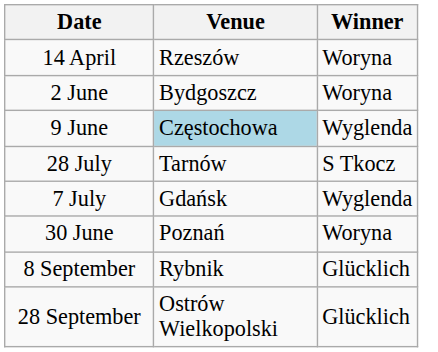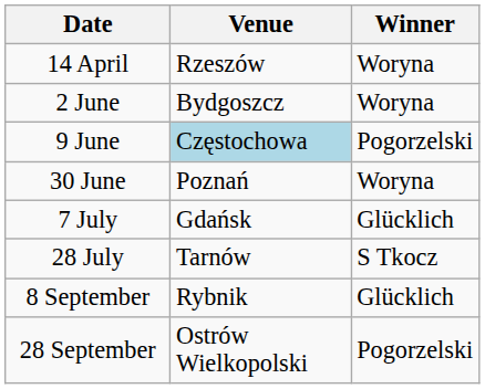 <table class=wikitable>
 <tr>
 <th width=100px>Date</th>
 <th width=110px>Venue</th>
 <th>Winner</th>
 </tr>
 <tr>
 <td align=center>14 April</td>
 <td>Rzeszów</td>
 <td>Woryna</td>
 </tr>
 <tr>
 <td align=center>2 June</td>
 <td>Bydgoszcz</td>
 <td>Woryna</td>
 </tr>
 <tr>
 <td align=center>9 June</td>
 <td style="background: lightblue;">Częstochowa</td>
-<td>Wyglenda</td>
+<td>Pogorzelski</td>
+</tr>
+<tr>
+<td align=center>30 June</td>
+<td>Poznań</td>
+<td>Woryna</td>
+</tr>
+<tr>
+<td align=center>7 July</td>
+<td>Gdańsk</td>
+<td>Glücklich</td>
 </tr>
 <tr>
 <td align=center>28 July</td>
 <td>Tarnów</td>
 <td>S Tkocz</td>
-</tr>
-<tr>
-<td align=center>7 July</td>
-<td>Gdańsk</td>
-<td>Wyglenda</td>
-</tr>
-<tr>
-<td align=center>30 June</td>
-<td>Poznań</td>
-<td>Woryna</td>
 </tr>
 <tr>
 <td align=center>8 September</td>
 <td>Rybnik</td>
 <td>Glücklich</td>
 </tr>
 <tr>
 <td align=center>28 September</td>
 <td>Ostrów Wielkopolski</td>
-<td>Glücklich</td>
+<td>Pogorzelski</td>
 </tr>
 </table>
